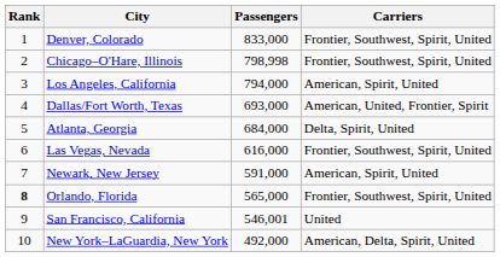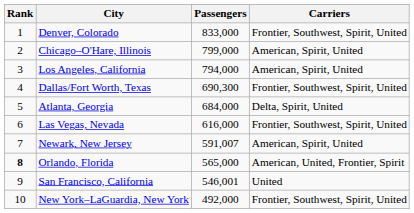 <table class="wikitable sortable" style="font-size: 95%;">
 <tr>
 <th>Rank</th>
 <th>City</th>
 <th>Passengers</th>
 <th>Carriers</th>
 </tr>
 <tr>
 <td style="text-align:center;">1</td>
 <td><a href='#'>Denver, Colorado</a></td>
 <td style="text-align:center;">833,000</td>
 <td>Frontier, Southwest, Spirit, United</td>
 </tr>
 <tr>
 <td style="text-align:center;">2</td>
 <td><a href='#'>Chicago–O'Hare, Illinois</a></td>
-<td style="text-align:center;">798,998</td>
-<td>Frontier, Southwest, Spirit, United</td>
+<td style="text-align:center;">799,000</td>
+<td>American, Spirit, United</td>
 </tr>
 <tr>
 <td style="text-align:center;">3</td>
 <td><a href='#'>Los Angeles, California</a></td>
 <td style="text-align:center;">794,000</td>
 <td>American, Spirit, United</td>
 </tr>
 <tr>
 <td style="text-align:center;">4</td>
 <td><a href='#'>Dallas/Fort Worth, Texas</a></td>
-<td style="text-align:center;">693,000</td>
-<td>American, United, Frontier, Spirit</td>
+<td style="text-align:center;">690,300</td>
+<td>Frontier, Southwest, Spirit, United</td>
 </tr>
 <tr>
 <td style="text-align:center;">5</td>
 <td><a href='#'>Atlanta, Georgia</a></td>
 <td style="text-align:center;">684,000</td>
 <td>Delta, Spirit, United</td>
 </tr>
 <tr>
 <td style="text-align:center;">6</td>
 <td><a href='#'>Las Vegas, Nevada</a></td>
 <td style="text-align:center;">616,000</td>
 <td>Frontier, Southwest, Spirit, United</td>
 </tr>
 <tr>
 <td style="text-align:center;">7</td>
 <td><a href='#'>Newark, New Jersey</a></td>
-<td style="text-align:center;">591,000</td>
+<td style="text-align:center;">591,007</td>
 <td>American, Spirit, United</td>
 </tr>
 <tr>
 <td style="text-align:center;"><strong>8</strong></td>
 <td><a href='#'>Orlando, Florida</a></td>
 <td style="text-align:center;">565,000</td>
-<td>Frontier, Southwest, Spirit, United</td>
+<td>American, United, Frontier, Spirit</td>
 </tr>
 <tr>
 <td style="text-align:center;">9</td>
 <td><a href='#'>San Francisco, California</a></td>
 <td style="text-align:center;">546,001</td>
 <td>United</td>
 </tr>
 <tr>
 <td style="text-align:center;">10</td>
 <td><a href='#'>New York–LaGuardia, New York</a></td>
 <td style="text-align:center;">492,000</td>
-<td>American, Delta, Spirit, United</td>
+<td>Frontier, Southwest, Spirit, United</td>
 </tr>
 </table>
